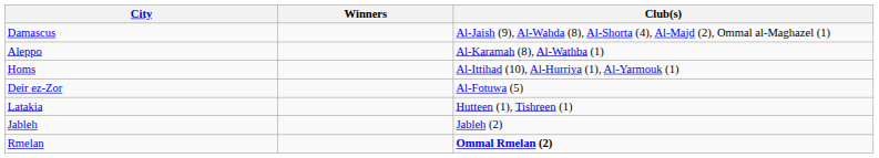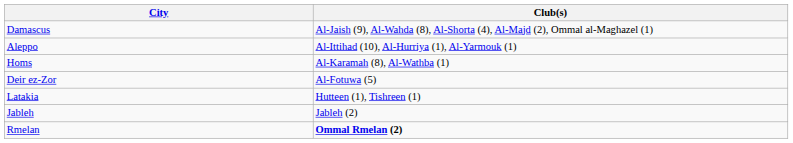 <table class="wikitable sortable" style="width:75%;">
 <tr>
 <th width="95"><a href='#'>City</a></th>
-<th width="10">Winners</th>
 <th width="150">Club(s)</th>
 </tr>
 <tr>
 <td><a href='#'>Damascus</a></td>
-<td></td>
 <td><a href='#'>Al-Jaish</a> (9), <a href='#'>Al-Wahda</a> (8), <a href='#'>Al-Shorta</a> (4), <a href='#'>Al-Majd</a> (2), Ommal al-Maghazel (1)</td>
 </tr>
 <tr>
 <td><a href='#'>Aleppo</a></td>
-<td></td>
+<td><a href='#'>Al-Ittihad</a> (10), <a href='#'>Al-Hurriya</a> (1), <a href='#'>Al-Yarmouk</a> (1)</td>
+</tr>
+<tr>
+<td><a href='#'>Homs</a></td>
 <td><a href='#'>Al-Karamah</a> (8), <a href='#'>Al-Wathba</a> (1)</td>
 </tr>
 <tr>
-<td><a href='#'>Homs</a></td>
-<td></td>
-<td><a href='#'>Al-Ittihad</a> (10), <a href='#'>Al-Hurriya</a> (1), <a href='#'>Al-Yarmouk</a> (1)</td>
-</tr>
-<tr>
 <td><a href='#'>Deir ez-Zor</a></td>
-<td></td>
 <td><a href='#'>Al-Fotuwa</a> (5)</td>
 </tr>
 <tr>
 <td><a href='#'>Latakia</a></td>
-<td></td>
 <td><a href='#'>Hutteen</a> (1), <a href='#'>Tishreen</a> (1)</td>
 </tr>
 <tr>
 <td><a href='#'>Jableh</a></td>
-<td></td>
 <td><a href='#'>Jableh</a> (2)</td>
 </tr>
 <tr>
 <td><a href='#'>Rmelan</a></td>
-<td></td>
 <td><strong><a href='#'>Ommal Rmelan</a> (2)</strong></td>
 </tr>
 </table>
